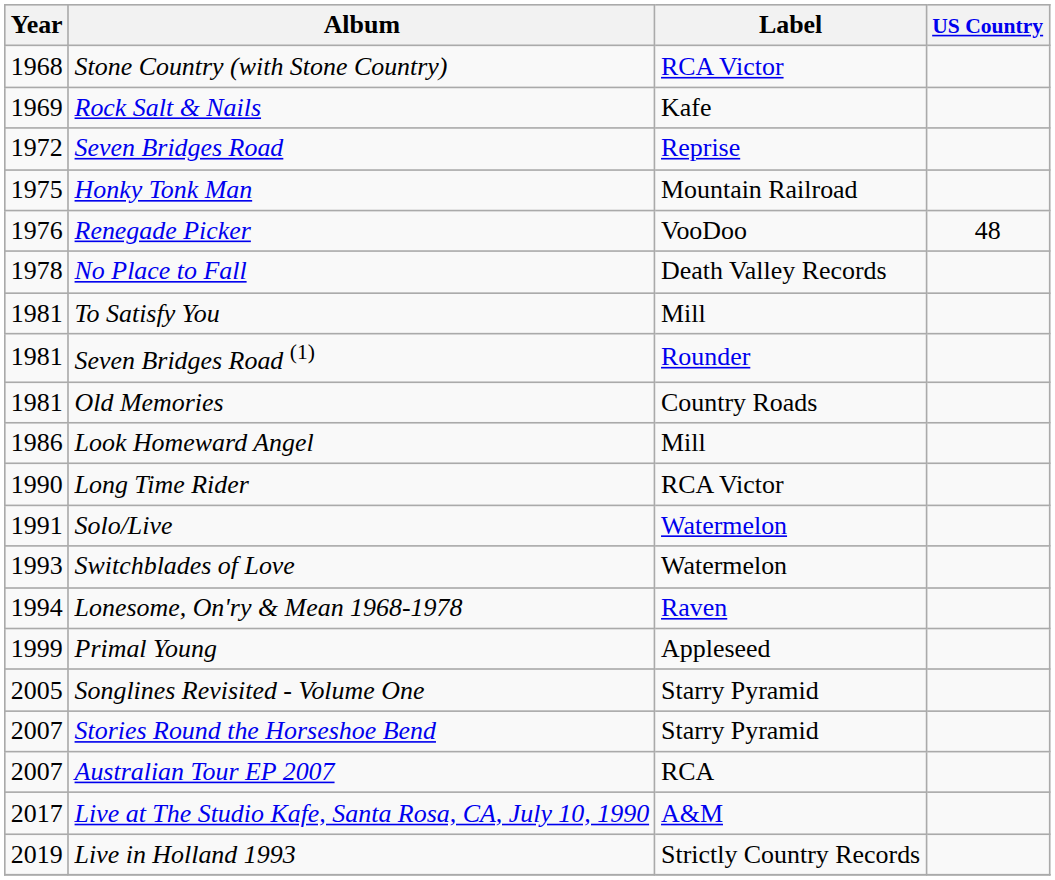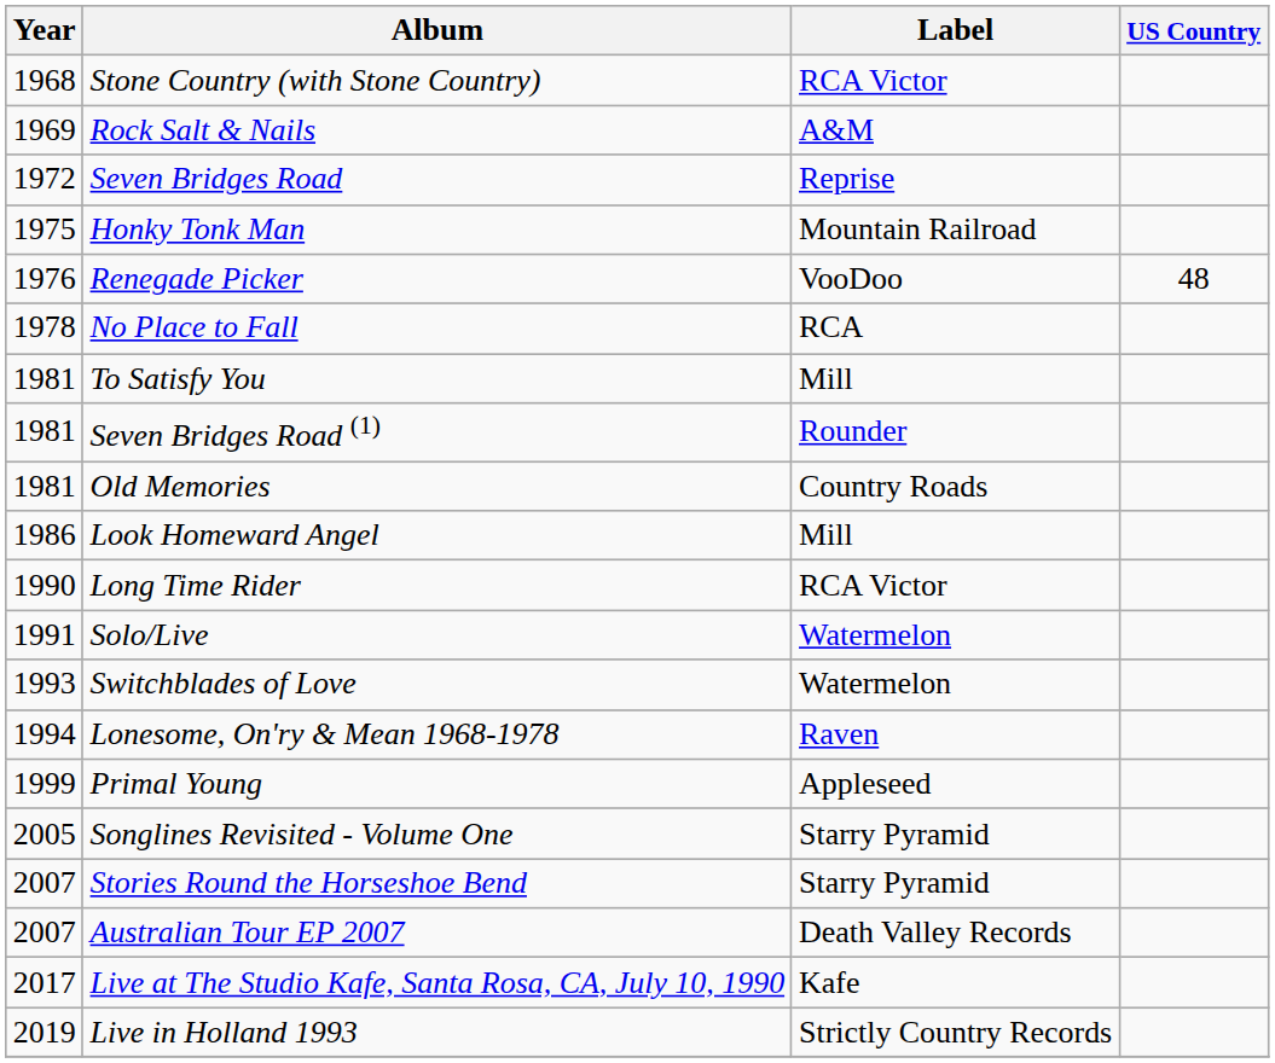 <table class="wikitable">
 <tr>
 <th>Year</th>
 <th>Album</th>
 <th>Label</th>
 <th><small><a href='#'>US Country</a></small></th>
 </tr>
 <tr>
 <td>1968</td>
 <td><em>Stone Country (with Stone Country)</em></td>
 <td><a href='#'>RCA Victor</a></td>
 <td></td>
 </tr>
 <tr>
 <td>1969</td>
 <td><em><a href='#'>Rock Salt & Nails</a></em></td>
-<td>Kafe</td>
+<td><a href='#'>A&M</a></td>
 <td></td>
 </tr>
 <tr>
 <td>1972</td>
 <td><em><a href='#'>Seven Bridges Road</a></em></td>
 <td><a href='#'>Reprise</a></td>
 <td></td>
 </tr>
 <tr>
 <td>1975</td>
 <td><em><a href='#'>Honky Tonk Man</a></em></td>
 <td>Mountain Railroad</td>
 <td></td>
 </tr>
 <tr>
 <td>1976</td>
 <td><em><a href='#'>Renegade Picker</a></em></td>
 <td>VooDoo</td>
 <td style="text-align:center;">48</td>
 </tr>
 <tr>
 <td>1978</td>
 <td><em><a href='#'>No Place to Fall</a></em></td>
-<td>Death Valley Records</td>
+<td>RCA</td>
 <td></td>
 </tr>
 <tr>
 <td>1981</td>
 <td><em>To Satisfy You</em></td>
 <td>Mill</td>
 <td></td>
 </tr>
 <tr>
 <td>1981</td>
 <td><em>Seven Bridges Road</em> <sup>(1)</sup></td>
 <td><a href='#'>Rounder</a></td>
 <td></td>
 </tr>
 <tr>
 <td>1981</td>
 <td><em>Old Memories</em></td>
 <td>Country Roads</td>
 <td></td>
 </tr>
 <tr>
 <td>1986</td>
 <td><em>Look Homeward Angel</em></td>
 <td>Mill</td>
 <td></td>
 </tr>
 <tr>
 <td>1990</td>
 <td><em>Long Time Rider</em></td>
 <td>RCA Victor</td>
 <td></td>
 </tr>
 <tr>
 <td>1991</td>
 <td><em>Solo/Live</em></td>
 <td><a href='#'>Watermelon</a></td>
 <td></td>
 </tr>
 <tr>
 <td>1993</td>
 <td><em>Switchblades of Love</em></td>
 <td>Watermelon</td>
 <td></td>
 </tr>
 <tr>
 <td>1994</td>
 <td><em>Lonesome, On'ry & Mean 1968-1978</em></td>
 <td><a href='#'>Raven</a></td>
 <td></td>
 </tr>
 <tr>
 <td>1999</td>
 <td><em>Primal Young</em></td>
 <td>Appleseed</td>
 <td></td>
 </tr>
 <tr>
 <td>2005</td>
 <td><em>Songlines Revisited - Volume One</em></td>
 <td>Starry Pyramid</td>
 <td></td>
 </tr>
 <tr>
 <td>2007</td>
 <td><em><a href='#'>Stories Round the Horseshoe Bend</a></em></td>
 <td>Starry Pyramid</td>
 <td></td>
 </tr>
 <tr>
 <td>2007</td>
 <td><em><a href='#'>Australian Tour EP 2007</a></em></td>
-<td>RCA</td>
+<td>Death Valley Records</td>
 <td></td>
 </tr>
 <tr>
 <td>2017</td>
 <td><em><a href='#'>Live at The Studio Kafe, Santa Rosa, CA, July 10, 1990</a></em></td>
-<td><a href='#'>A&M</a></td>
+<td>Kafe</td>
 <td></td>
 </tr>
 <tr>
 <td>2019</td>
 <td><em>Live in Holland 1993</em></td>
 <td>Strictly Country Records</td>
 <td></td>
 </tr>
 <tr>
 </tr>
 </table>
